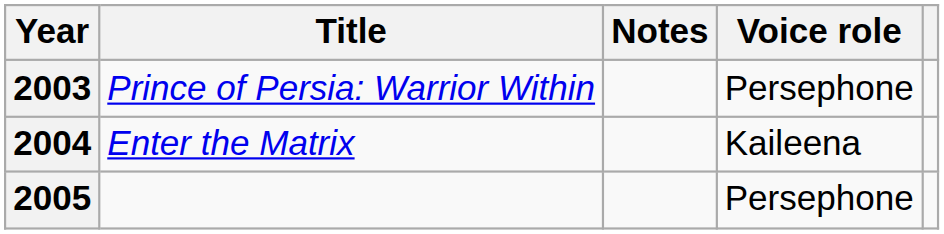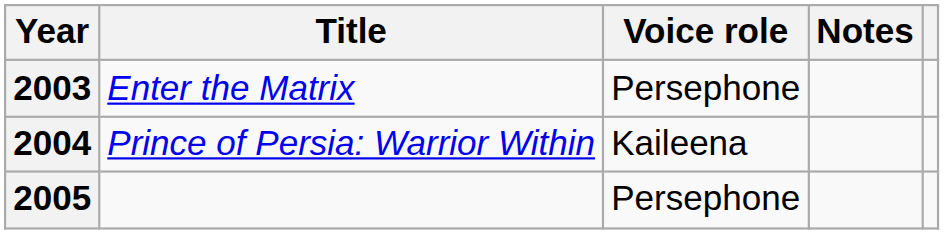 <table class="wikitable plainrowheaders sortable">
 <tr>
 <th scope="col">Year</th>
 <th scope="col">Title</th>
+<th scope="col">Voice role</th>
 <th scope="col" class="unsortable">Notes</th>
-<th scope="col">Voice role</th>
 <th scope="col" class="unsortable"></th>
 </tr>
 <tr>
 <th scope="row">2003</th>
-<td><em><a href='#'>Prince of Persia: Warrior Within</a></em></td>
+<td><em><a href='#'>Enter the Matrix</a></em></td>
+<td>Persephone</td>
 <td></td>
-<td>Persephone</td>
 <td style="text-align:center;"></td>
 </tr>
 <tr>
 <th scope="row">2004</th>
-<td><em><a href='#'>Enter the Matrix</a></em></td>
+<td><em><a href='#'>Prince of Persia: Warrior Within</a></em></td>
+<td>Kaileena</td>
 <td></td>
-<td>Kaileena</td>
 <td style="text-align:center;"></td>
 </tr>
 <tr>
 <th scope="row">2005</th>
 <td><em></em></td>
+<td>Persephone</td>
 <td></td>
-<td>Persephone</td>
 <td style="text-align:center;"></td>
 </tr>
 </table>
